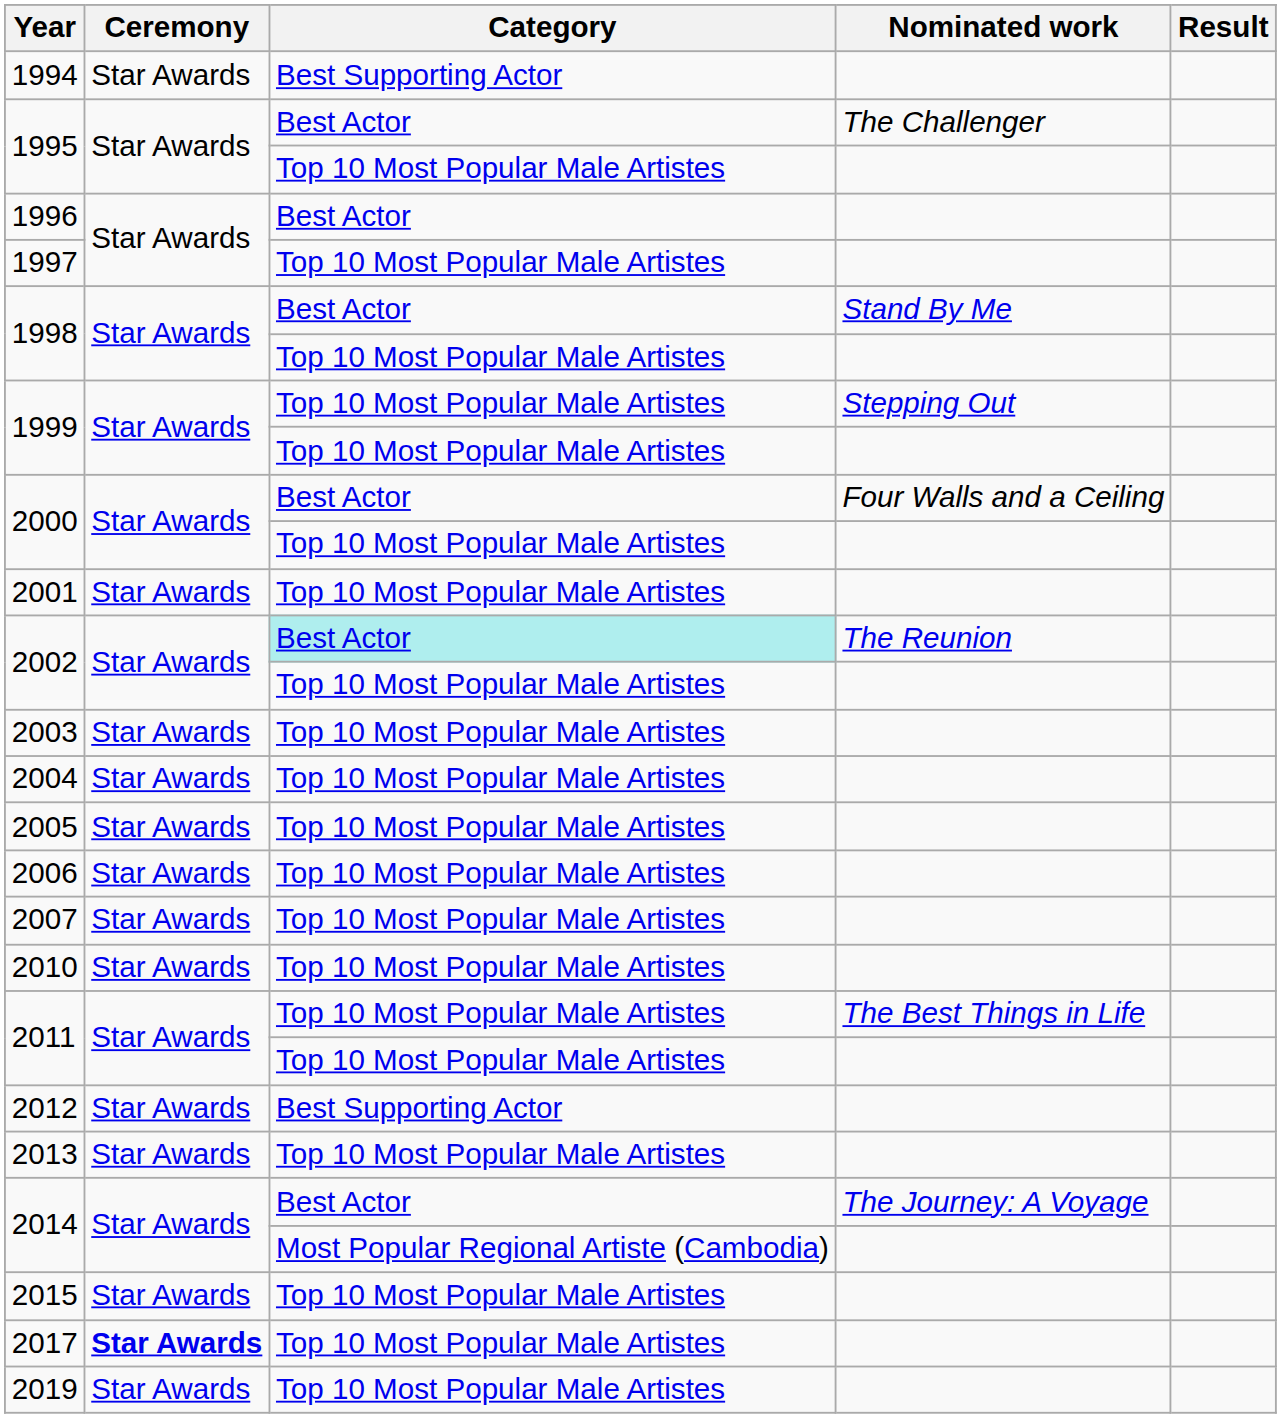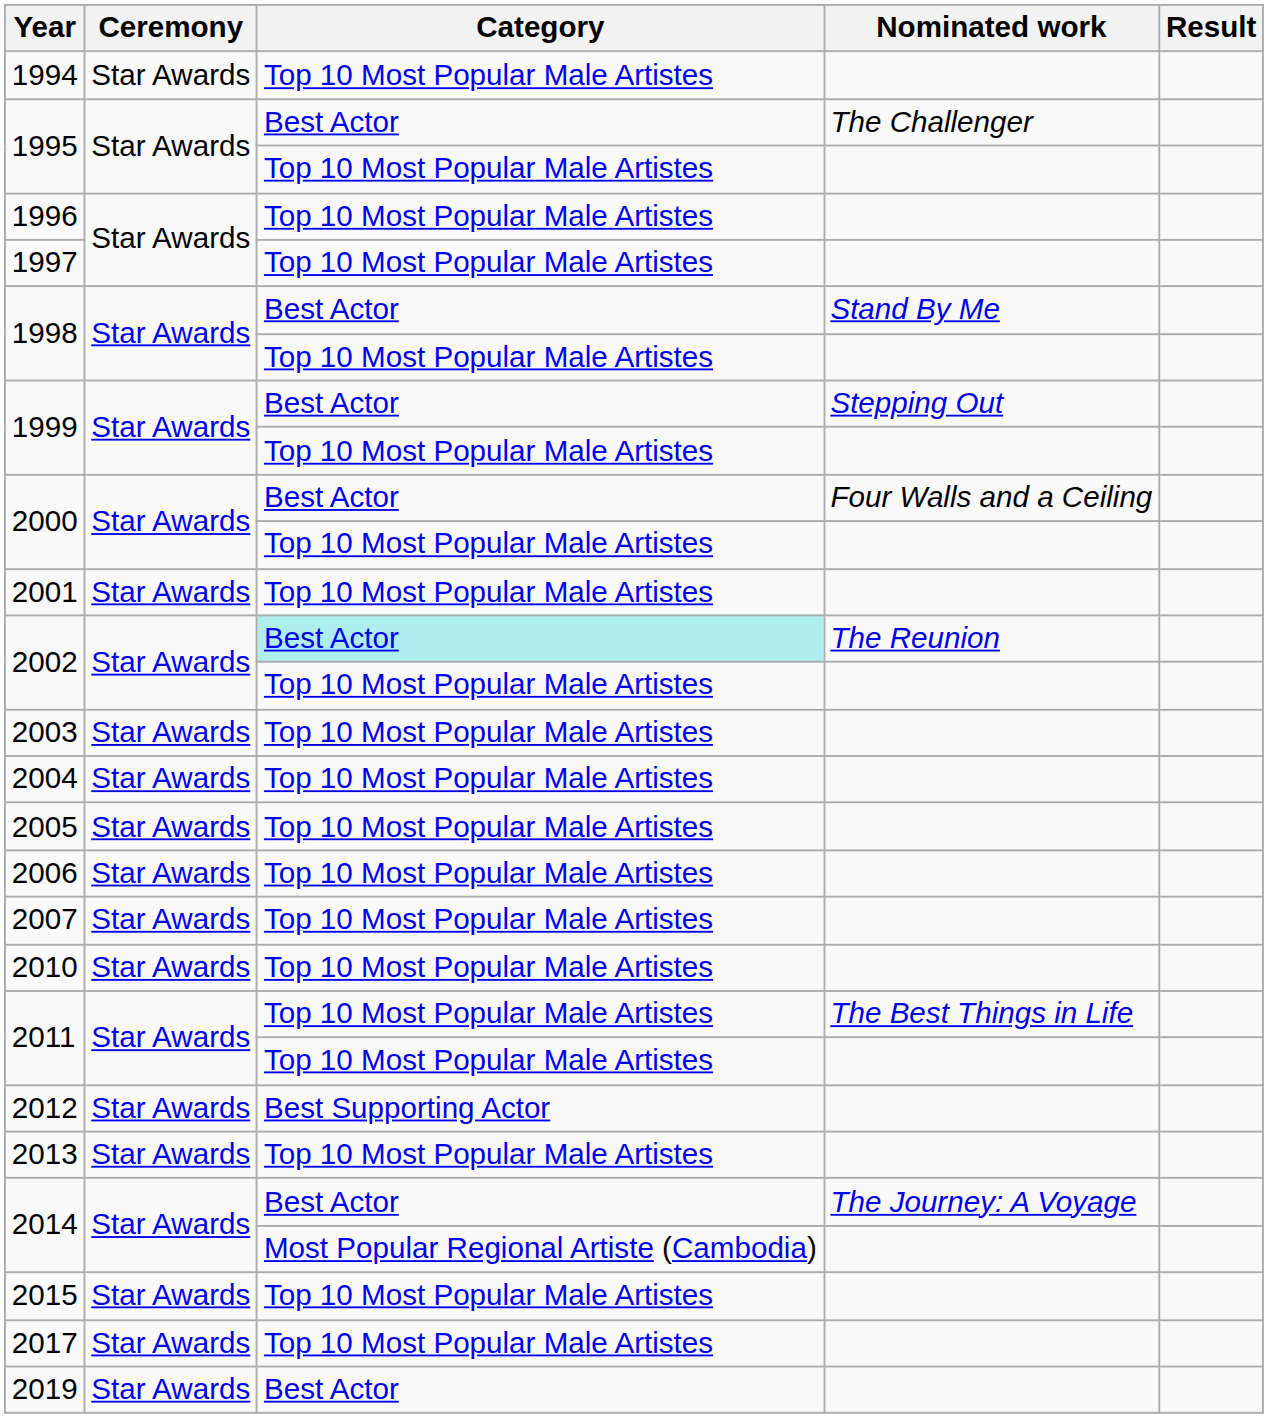 <table class="wikitable sortable">
 <tr>
 <th>Year</th>
 <th>Ceremony</th>
 <th>Category</th>
 <th>Nominated work</th>
 <th>Result</th>
 </tr>
 <tr>
 <td>1994</td>
 <td>Star Awards</td>
-<td><a href='#'>Best Supporting Actor</a></td>
+<td><a href='#'>Top 10 Most Popular Male Artistes</a></td>
 <td></td>
 <td></td>
 </tr>
 <tr>
 <td rowspan="2">1995</td>
 <td rowspan="2">Star Awards</td>
 <td><a href='#'>Best Actor</a></td>
 <td><em>The Challenger</em> </td>
 <td></td>
 </tr>
 <tr>
 <td><a href='#'>Top 10 Most Popular Male Artistes</a></td>
 <td></td>
 <td></td>
 </tr>
 <tr>
 <td>1996</td>
 <td rowspan="2">Star Awards</td>
-<td><a href='#'>Best Actor</a></td>
+<td><a href='#'>Top 10 Most Popular Male Artistes</a></td>
 <td></td>
 <td></td>
 </tr>
 <tr>
 <td>1997</td>
 <td><a href='#'>Top 10 Most Popular Male Artistes</a></td>
 <td></td>
 <td></td>
 </tr>
 <tr>
 <td rowspan="2">1998</td>
 <td rowspan="2"><a href='#'>Star Awards</a></td>
 <td><a href='#'>Best Actor</a></td>
 <td><em><a href='#'>Stand By Me</a></em></td>
 <td></td>
 </tr>
 <tr>
 <td><a href='#'>Top 10 Most Popular Male Artistes</a></td>
 <td></td>
 <td></td>
 </tr>
 <tr>
 <td rowspan="2">1999</td>
 <td rowspan="2"><a href='#'>Star Awards</a></td>
-<td><a href='#'>Top 10 Most Popular Male Artistes</a></td>
+<td><a href='#'>Best Actor</a></td>
 <td><em><a href='#'>Stepping Out</a></em> </td>
 <td></td>
 </tr>
 <tr>
 <td><a href='#'>Top 10 Most Popular Male Artistes</a></td>
 <td></td>
 <td></td>
 </tr>
 <tr>
 <td rowspan="2">2000</td>
 <td rowspan="2"><a href='#'>Star Awards</a></td>
 <td><a href='#'>Best Actor</a></td>
 <td><em>Four Walls and a Ceiling</em> </td>
 <td></td>
 </tr>
 <tr>
 <td><a href='#'>Top 10 Most Popular Male Artistes</a></td>
 <td></td>
 <td></td>
 </tr>
 <tr>
 <td>2001</td>
 <td><a href='#'>Star Awards</a></td>
 <td><a href='#'>Top 10 Most Popular Male Artistes</a></td>
 <td></td>
 <td></td>
 </tr>
 <tr>
 <td rowspan="2">2002</td>
 <td rowspan="2"><a href='#'>Star Awards</a></td>
 <td style="background: paleturquoise;"><a href='#'>Best Actor</a></td>
 <td><em><a href='#'>The Reunion</a></em> </td>
 <td></td>
 </tr>
 <tr>
 <td><a href='#'>Top 10 Most Popular Male Artistes</a></td>
 <td></td>
 <td></td>
 </tr>
 <tr>
 <td>2003</td>
 <td><a href='#'>Star Awards</a></td>
 <td><a href='#'>Top 10 Most Popular Male Artistes</a></td>
 <td></td>
 <td></td>
 </tr>
 <tr>
 <td>2004</td>
 <td><a href='#'>Star Awards</a></td>
 <td><a href='#'>Top 10 Most Popular Male Artistes</a></td>
 <td></td>
 <td></td>
 </tr>
 <tr>
 <td>2005</td>
 <td><a href='#'>Star Awards</a></td>
 <td><a href='#'>Top 10 Most Popular Male Artistes</a></td>
 <td></td>
 <td></td>
 </tr>
 <tr>
 <td>2006</td>
 <td><a href='#'>Star Awards</a></td>
 <td><a href='#'>Top 10 Most Popular Male Artistes</a></td>
 <td></td>
 <td></td>
 </tr>
 <tr>
 <td>2007</td>
 <td><a href='#'>Star Awards</a></td>
 <td><a href='#'>Top 10 Most Popular Male Artistes</a></td>
 <td></td>
 <td></td>
 </tr>
 <tr>
 <td>2010</td>
 <td><a href='#'>Star Awards</a></td>
 <td><a href='#'>Top 10 Most Popular Male Artistes</a></td>
 <td></td>
 <td></td>
 </tr>
 <tr>
 <td rowspan="2">2011</td>
 <td rowspan="2"><a href='#'>Star Awards</a></td>
 <td><a href='#'>Top 10 Most Popular Male Artistes</a></td>
 <td><em><a href='#'>The Best Things in Life</a></em> </td>
 <td></td>
 </tr>
 <tr>
 <td><a href='#'>Top 10 Most Popular Male Artistes</a></td>
 <td></td>
 <td></td>
 </tr>
 <tr>
 <td>2012</td>
 <td><a href='#'>Star Awards</a></td>
 <td><a href='#'>Best Supporting Actor</a></td>
 <td></td>
 <td></td>
 </tr>
 <tr>
 <td>2013</td>
 <td><a href='#'>Star Awards</a></td>
 <td><a href='#'>Top 10 Most Popular Male Artistes</a></td>
 <td></td>
 <td></td>
 </tr>
 <tr>
 <td rowspan="2">2014</td>
 <td rowspan="2"><a href='#'>Star Awards</a></td>
 <td><a href='#'>Best Actor</a></td>
 <td><em><a href='#'>The Journey: A Voyage</a></em></td>
 <td></td>
 </tr>
 <tr>
 <td><a href='#'>Most Popular Regional Artiste</a> (<a href='#'>Cambodia</a>)</td>
 <td></td>
 <td></td>
 </tr>
 <tr>
 <td>2015</td>
 <td><a href='#'>Star Awards</a></td>
 <td><a href='#'>Top 10 Most Popular Male Artistes</a></td>
 <td></td>
 <td></td>
 </tr>
 <tr>
 <td>2017</td>
-<td><strong><a href='#'>Star Awards</a></strong></td>
+<td><a href='#'>Star Awards</a></td>
 <td><a href='#'>Top 10 Most Popular Male Artistes</a></td>
 <td></td>
 <td></td>
 </tr>
 <tr>
 <td>2019</td>
 <td><a href='#'>Star Awards</a></td>
-<td><a href='#'>Top 10 Most Popular Male Artistes</a></td>
+<td><a href='#'>Best Actor</a></td>
 <td></td>
 <td></td>
 </tr>
 </table>
